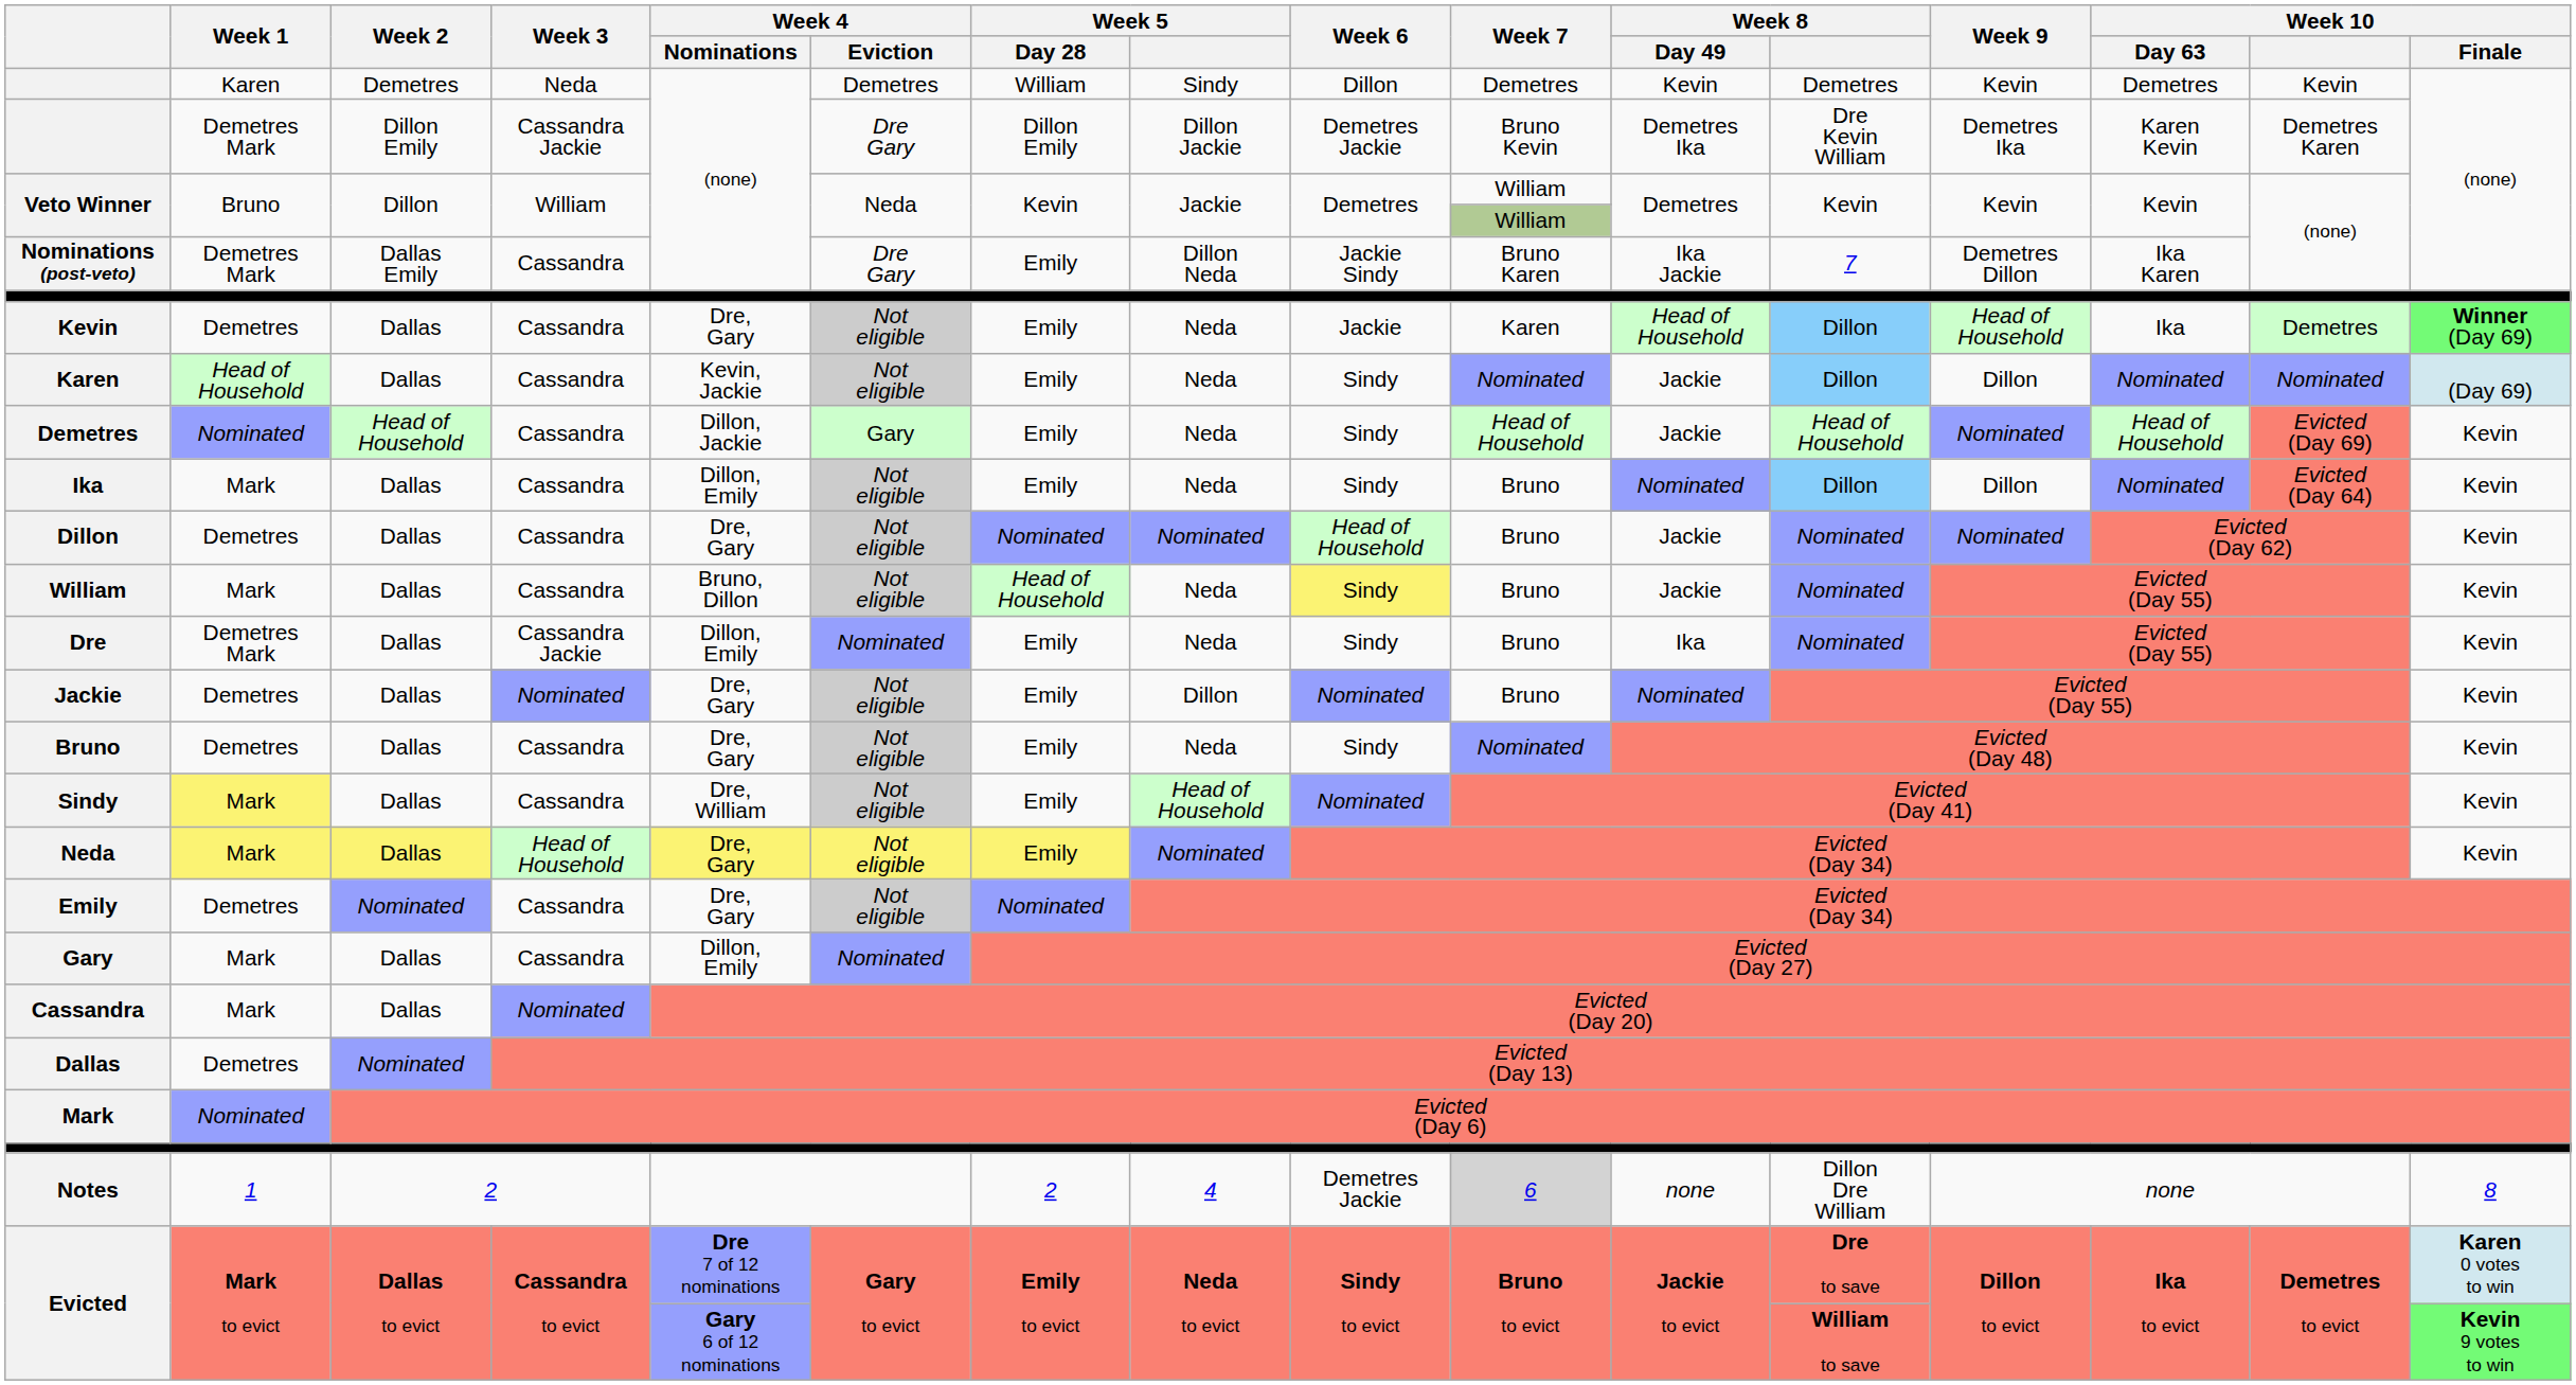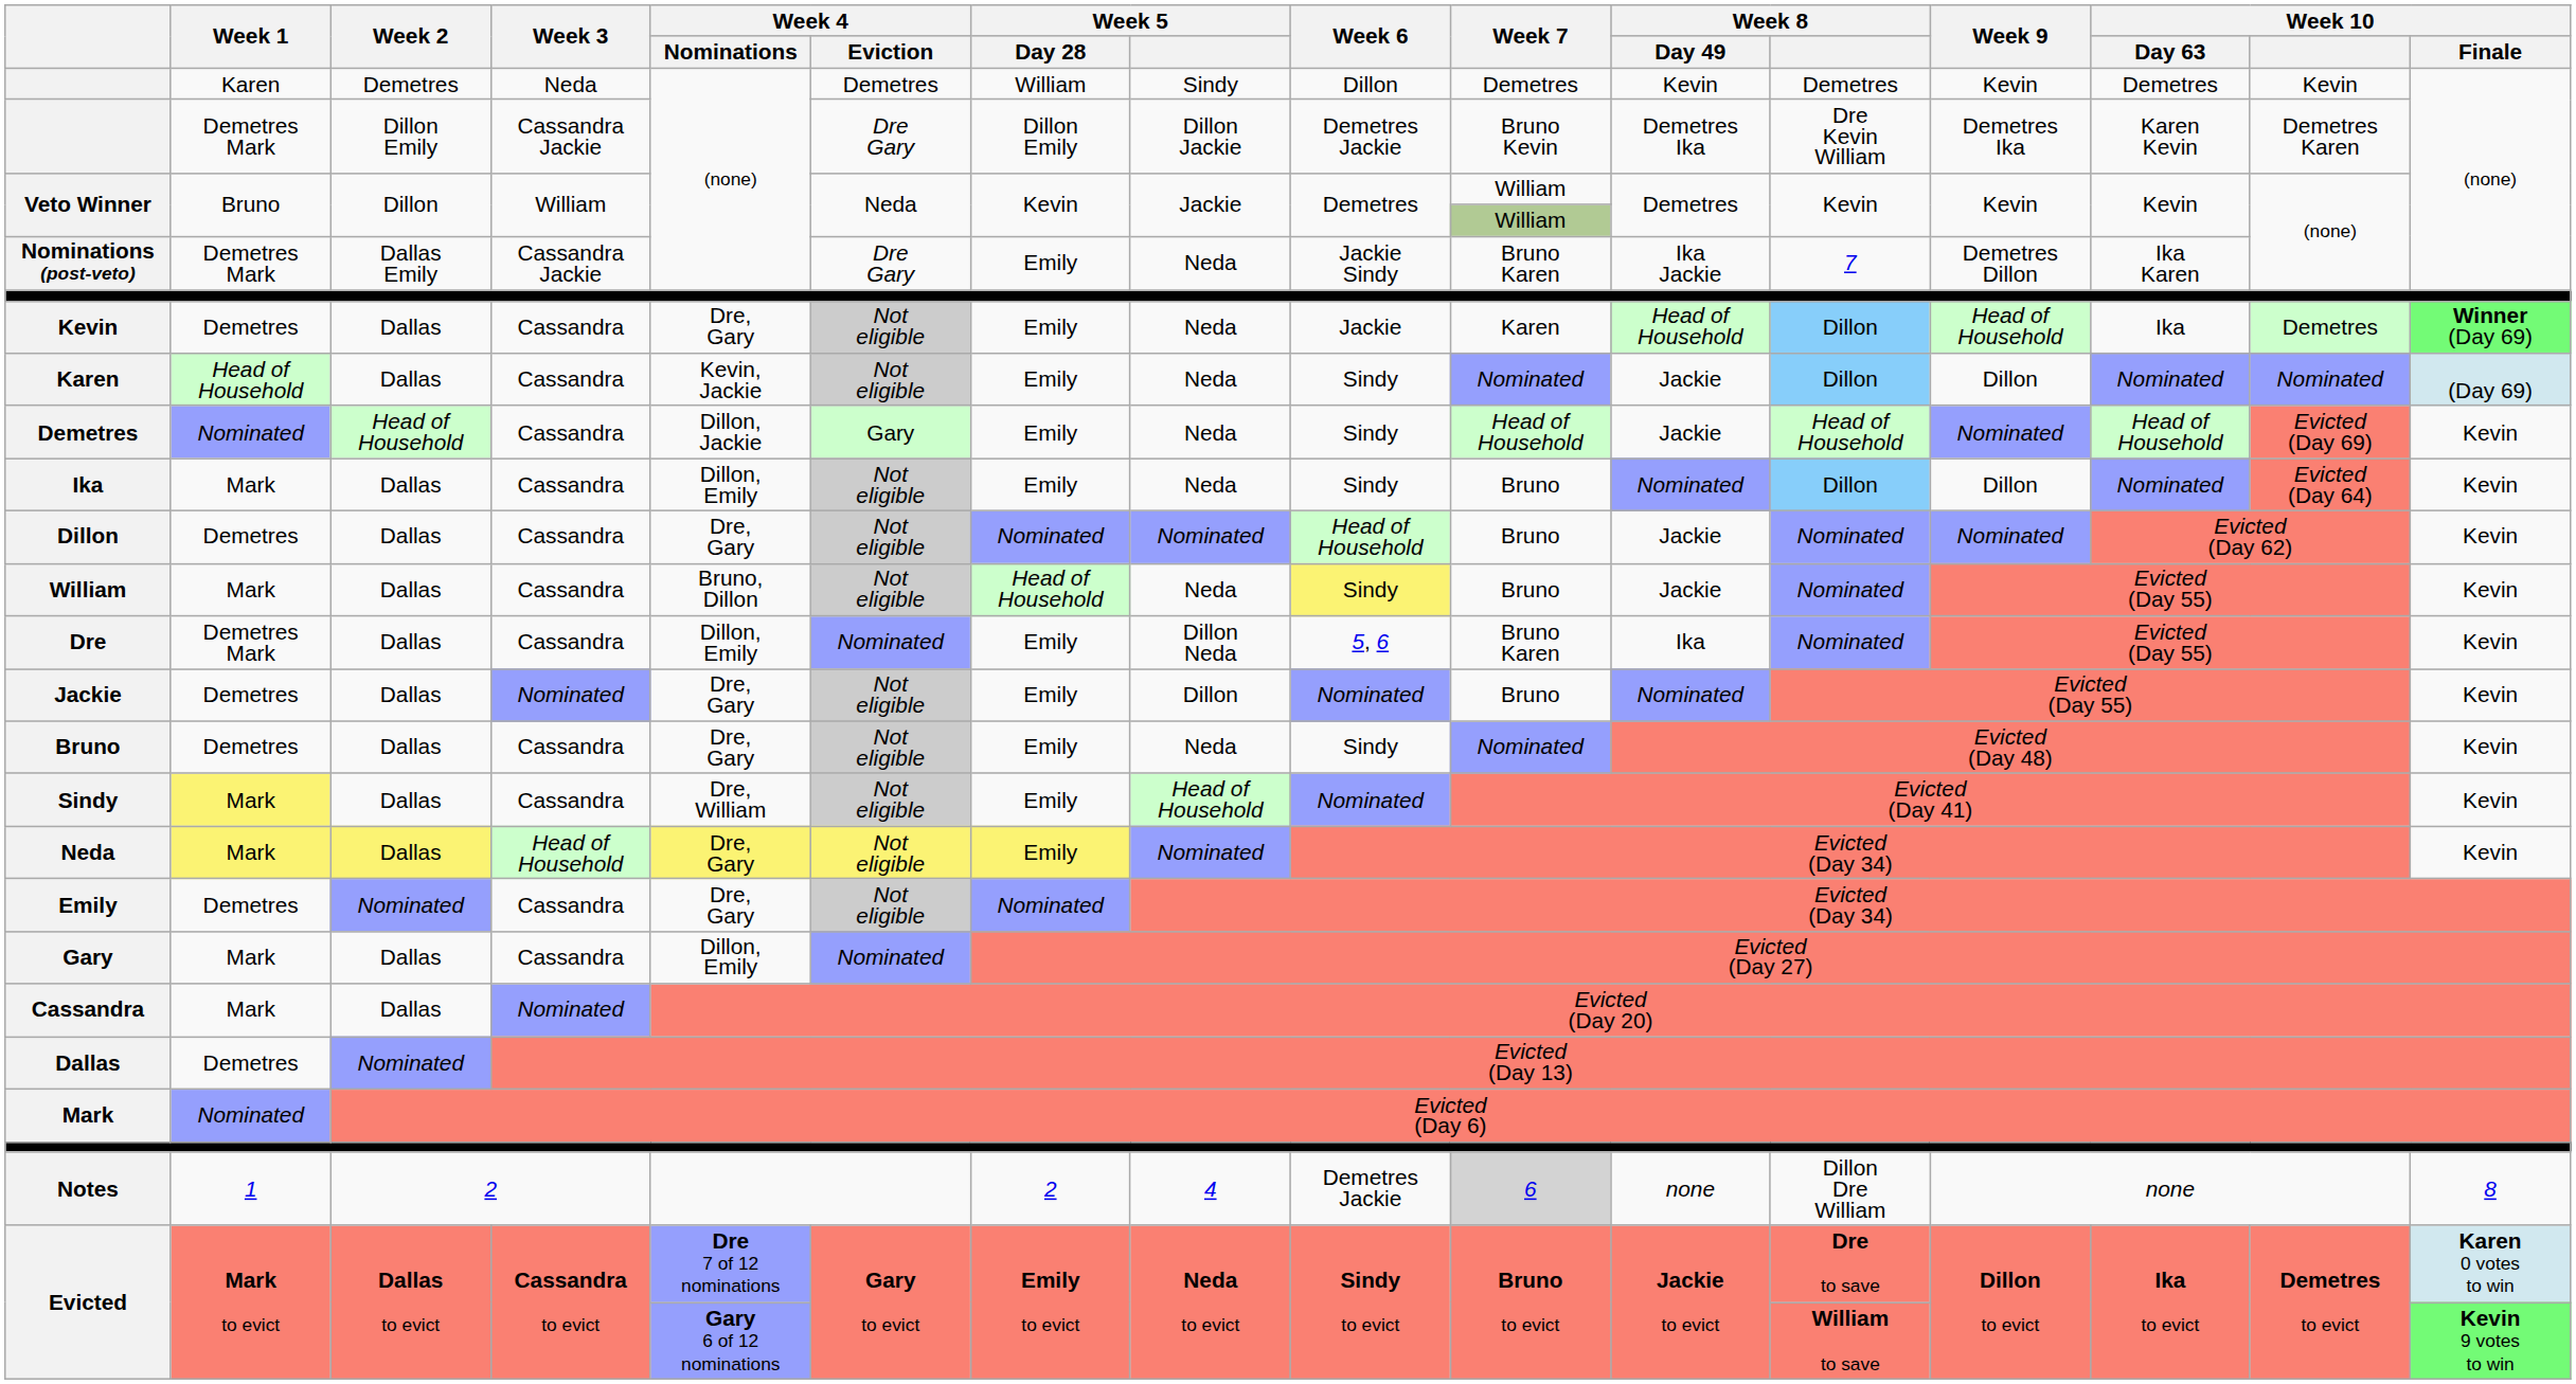 <table class="wikitable" style="width:100%; text-align:center; font-size:85%; line-height:13px;">
 <tr>
 <th rowspan="2" style="width:6.08%"></th>
 <th rowspan="2" style="width:5.87%">Week 1</th>
 <th rowspan="2" style="width:5.87%">Week 2</th>
 <th rowspan="2" style="width:5.87%">Week 3</th>
 <th colspan="2" style="width:5.87%">Week 4</th>
 <th colspan="2" style="width:5.87%">Week 5</th>
 <th rowspan="2" style="width:5.87%">Week 6</th>
 <th rowspan="2" style="width:5.87%">Week 7</th>
 <th colspan="2" style="width:5.87%">Week 8</th>
 <th rowspan="2" style="width:5.87%">Week 9</th>
 <th colspan="3" style="width:5.87%">Week 10</th>
 </tr>
 <tr>
 <th style="width:5.87%">Nominations</th>
 <th style="width:5.87%">Eviction</th>
 <th style="width:5.87%">Day 28</th>
 <th style="width:5.87%"></th>
 <th style="width:5.87%">Day 49</th>
 <th style="width:5.87%"></th>
 <th style="width:5.87%">Day 63</th>
 <th style="width:5.87%"></th>
 <th style="width:5.87%">Finale</th>
 </tr>
 <tr>
 <th></th>
 <td>Karen</td>
 <td>Demetres</td>
 <td>Neda</td>
 <td rowspan="5"><small>(none)</small></td>
 <td>Demetres</td>
 <td>William</td>
 <td>Sindy</td>
 <td>Dillon</td>
 <td>Demetres</td>
 <td>Kevin</td>
 <td>Demetres</td>
 <td>Kevin</td>
 <td>Demetres</td>
 <td>Kevin</td>
 <td rowspan="5"><small>(none)</small></td>
 </tr>
 <tr>
 <th></th>
 <td>Demetres<br>Mark</td>
 <td>Dillon<br>Emily</td>
 <td>Cassandra<br>Jackie</td>
 <td><em>Dre<br>Gary</em></td>
 <td>Dillon<br>Emily</td>
 <td>Dillon<br>Jackie</td>
 <td>Demetres<br>Jackie</td>
 <td>Bruno<br>Kevin</td>
 <td>Demetres<br>Ika</td>
 <td>Dre<br>Kevin<br>William</td>
 <td>Demetres<br>Ika</td>
 <td>Karen<br>Kevin</td>
 <td>Demetres<br>Karen</td>
 </tr>
 <tr>
 <th rowspan=2>Veto Winner</th>
 <td rowspan=2>Bruno</td>
 <td rowspan=2>Dillon</td>
 <td rowspan=2>William</td>
 <td rowspan=2>Neda</td>
 <td rowspan=2>Kevin</td>
 <td rowspan=2>Jackie</td>
 <td rowspan=2>Demetres</td>
 <td>William</td>
 <td rowspan=2>Demetres</td>
 <td rowspan=2>Kevin</td>
 <td rowspan=2>Kevin</td>
 <td rowspan=2>Kevin</td>
 <td rowspan="3"><small>(none)</small></td>
 </tr>
 <tr>
 <td style="background:#B1CA94">William</td>
 </tr>
 <tr>
 <th>Nominations<br><small><em>(post-veto)</em></small></th>
 <td>Demetres<br>Mark</td>
 <td>Dallas<br>Emily</td>
-<td>Cassandra</td>
+<td>Cassandra<br>Jackie</td>
 <td><em>Dre<br>Gary</em></td>
 <td>Emily</td>
-<td>Dillon<br>Neda</td>
+<td>Neda</td>
 <td>Jackie<br>Sindy</td>
 <td>Bruno<br>Karen</td>
 <td>Ika<br>Jackie</td>
 <td><em><a href='#'>7</a></em></td>
 <td>Demetres<br>Dillon</td>
 <td>Ika<br>Karen</td>
 </tr>
 <tr>
 <th style="background:#000" colspan="17"></th>
 </tr>
 <tr>
 <th>Kevin</th>
 <td>Demetres</td>
 <td>Dallas</td>
 <td>Cassandra</td>
 <td>Dre,<br>Gary</td>
 <td style="background:#ccc"><em>Not<br>eligible</em></td>
 <td>Emily</td>
 <td>Neda</td>
 <td>Jackie</td>
 <td>Karen</td>
 <td style="background:#cfc"><em>Head of<br>Household</em></td>
 <td style="background:#87CEFA">Dillon</td>
 <td style="background:#cfc"><em>Head of<br>Household</em></td>
 <td>Ika</td>
 <td style="background:#cfc">Demetres</td>
 <td style="background:#73fb76"><strong>Winner</strong><br>(Day 69)</td>
 </tr>
 <tr>
 <th>Karen</th>
 <td style="background:#cfc"><em>Head of<br>Household</em></td>
 <td>Dallas</td>
 <td>Cassandra</td>
 <td>Kevin,<br>Jackie</td>
 <td style="background:#ccc"><em>Not<br>eligible</em></td>
 <td>Emily</td>
 <td>Neda</td>
 <td>Sindy</td>
 <td style="background:#959ffd"><em>Nominated</em></td>
 <td>Jackie</td>
 <td style="background:#87CEFA">Dillon</td>
 <td>Dillon</td>
 <td style="background:#959ffd"><em>Nominated</em></td>
 <td style="background:#959ffd"><em>Nominated</em></td>
 <td style="background:#d1e8ef"><strong></strong><br>(Day 69)</td>
 </tr>
 <tr>
 <th>Demetres</th>
 <td style="background:#959ffd"><em>Nominated</em></td>
 <td style="background:#cfc"><em>Head of<br>Household</em></td>
 <td>Cassandra</td>
 <td>Dillon,<br>Jackie</td>
 <td style="background:#cfc">Gary</td>
 <td>Emily</td>
 <td>Neda</td>
 <td>Sindy</td>
 <td style="background:#cfc"><em>Head of<br>Household</em></td>
 <td>Jackie</td>
 <td style="background:#cfc"><em>Head of<br>Household</em></td>
 <td style="background:#959ffd"><em>Nominated</em></td>
 <td style="background:#cfc"><em>Head of<br>Household</em></td>
 <td style="background:salmon" colspan="1"><em>Evicted</em><br>(Day 69)</td>
 <td>Kevin</td>
 </tr>
 <tr>
 <th>Ika</th>
 <td>Mark</td>
 <td>Dallas</td>
 <td>Cassandra</td>
 <td>Dillon,<br>Emily</td>
 <td style="background:#ccc"><em>Not<br>eligible</em></td>
 <td>Emily</td>
 <td>Neda</td>
 <td>Sindy</td>
 <td>Bruno</td>
 <td style="background:#959ffd"><em>Nominated</em></td>
 <td style="background:#87CEFA">Dillon</td>
 <td>Dillon</td>
 <td style="background:#959ffd"><em>Nominated</em></td>
 <td style="background:salmon" colspan="1"><em>Evicted</em><br>(Day 64)</td>
 <td>Kevin</td>
 </tr>
 <tr>
 <th>Dillon</th>
 <td>Demetres</td>
 <td>Dallas</td>
 <td>Cassandra</td>
 <td>Dre,<br>Gary</td>
 <td style="background:#ccc"><em>Not<br>eligible</em></td>
 <td style="background:#959ffd"><em>Nominated</em></td>
 <td style="background:#959ffd"><em>Nominated</em></td>
 <td style="background:#cfc"><em>Head of<br>Household</em></td>
 <td>Bruno</td>
 <td>Jackie</td>
 <td style="background:#959ffd"><em>Nominated</em></td>
 <td style="background:#959ffd"><em>Nominated</em></td>
 <td style="background:salmon" colspan="2"><em>Evicted</em><br>(Day 62)</td>
 <td>Kevin</td>
 </tr>
 <tr>
 <th>William</th>
 <td>Mark</td>
 <td>Dallas</td>
 <td>Cassandra</td>
 <td>Bruno,<br>Dillon</td>
 <td style="background:#ccc"><em>Not<br>eligible</em></td>
 <td style="background:#cfc"><em>Head of<br>Household</em></td>
 <td>Neda</td>
 <td style="background:#FBF373">Sindy</td>
 <td>Bruno</td>
 <td>Jackie</td>
 <td style="background:#959ffd"><em>Nominated</em></td>
 <td style="background:salmon" colspan="3"><em>Evicted</em><br>(Day 55)</td>
 <td>Kevin</td>
 </tr>
 <tr>
 <th>Dre</th>
 <td>Demetres<br>Mark</td>
 <td>Dallas</td>
-<td>Cassandra<br>Jackie</td>
+<td>Cassandra</td>
 <td>Dillon,<br>Emily</td>
 <td style="background:#959ffd"><em>Nominated</em></td>
 <td>Emily</td>
-<td>Neda</td>
-<td>Sindy</td>
-<td>Bruno</td>
+<td>Dillon<br>Neda</td>
+<td><em><a href='#'>5</a></em>, <em><a href='#'>6</a></em></td>
+<td>Bruno<br>Karen</td>
 <td>Ika</td>
 <td style="background:#959ffd"><em>Nominated</em></td>
 <td style="background:salmon" colspan="3"><em>Evicted</em><br>(Day 55)</td>
 <td>Kevin</td>
 </tr>
 <tr>
 <th>Jackie</th>
 <td>Demetres</td>
 <td>Dallas</td>
 <td style="background:#959ffd"><em>Nominated</em></td>
 <td>Dre,<br>Gary</td>
 <td style="background:#ccc"><em>Not<br>eligible</em></td>
 <td>Emily</td>
 <td>Dillon</td>
 <td style="background:#959ffd"><em>Nominated</em></td>
 <td>Bruno</td>
 <td style ="background:#959ffd"><em>Nominated</em></td>
 <td style="background:salmon" colspan="4"><em>Evicted</em><br>(Day 55)</td>
 <td>Kevin</td>
 </tr>
 <tr>
 <th>Bruno</th>
 <td>Demetres</td>
 <td>Dallas</td>
 <td>Cassandra</td>
 <td>Dre,<br>Gary</td>
 <td style="background:#ccc"><em>Not<br>eligible</em></td>
 <td>Emily</td>
 <td>Neda</td>
 <td>Sindy</td>
 <td style="background:#959ffd"><em>Nominated</em></td>
 <td style="background:salmon" colspan="5"><em>Evicted</em><br>(Day 48)</td>
 <td>Kevin</td>
 </tr>
 <tr>
 <th>Sindy</th>
 <td style="background:#FBF373">Mark</td>
 <td>Dallas</td>
 <td>Cassandra</td>
 <td>Dre,<br>William</td>
 <td style="background:#ccc"><em>Not<br>eligible</em></td>
 <td>Emily</td>
 <td style="background:#cfc"><em>Head of<br>Household</em></td>
 <td style="background:#959ffd"><em>Nominated</em></td>
 <td style="background:salmon" colspan="6"><em>Evicted</em><br>(Day 41)</td>
 <td>Kevin</td>
 </tr>
 <tr>
 <th>Neda</th>
 <td style="background:#FBF373">Mark</td>
 <td style="background:#FBF373">Dallas</td>
 <td style="background:#cfc"><em>Head of<br>Household</em></td>
 <td style="background:#FBF373">Dre,<br>Gary</td>
 <td style="background:#FBF374"><em>Not<br>eligible</em></td>
 <td style="background:#FBF373">Emily</td>
 <td style="background:#959ffd"><em>Nominated</em></td>
 <td style="background:salmon" colspan="7"><em>Evicted</em><br>(Day 34)</td>
 <td>Kevin</td>
 </tr>
 <tr>
 <th>Emily</th>
 <td>Demetres</td>
 <td style="background:#959ffd"><em>Nominated</em></td>
 <td>Cassandra</td>
 <td>Dre,<br>Gary</td>
 <td style="background:#ccc"><em>Not<br>eligible</em></td>
 <td style="background:#959ffd"><em>Nominated</em></td>
 <td style="background:salmon" colspan="11"><em>Evicted</em><br>(Day 34)</td>
 </tr>
 <tr>
 <th>Gary</th>
 <td>Mark</td>
 <td>Dallas</td>
 <td>Cassandra</td>
 <td>Dillon,<br>Emily</td>
 <td style="background:#959ffd"><em>Nominated</em></td>
 <td style="background:salmon" colspan="12"><em>Evicted</em><br>(Day 27)</td>
 </tr>
 <tr>
 <th>Cassandra</th>
 <td>Mark</td>
 <td>Dallas</td>
 <td style="background:#959ffd"><em>Nominated</em></td>
 <td style="background:salmon" colspan="14"><em>Evicted</em><br>(Day 20)</td>
 </tr>
 <tr>
 <th>Dallas</th>
 <td>Demetres</td>
 <td style="background:#959ffd"><em>Nominated</em></td>
 <td style="background:salmon" colspan="15"><em>Evicted</em><br>(Day 13)</td>
 </tr>
 <tr>
 <th>Mark</th>
 <td style="background:#959ffd"><em>Nominated</em></td>
 <td style="background:salmon" colspan="16"><em>Evicted</em><br>(Day 6)</td>
 </tr>
 <tr>
 <th style="background:#000" colspan="17"></th>
 </tr>
 <tr>
 <th>Notes</th>
 <td><em><a href='#'>1</a></em></td>
 <td colspan="2"><em><a href='#'>2</a></em></td>
 <td colspan="2"></td>
 <td><em><a href='#'>2</a></em></td>
 <td><em><a href='#'>4</a></em></td>
 <td>Demetres<br>Jackie</td>
 <td style="background: lightgrey;"><em><a href='#'>6</a></em></td>
 <td><em>none</em></td>
 <td>Dillon<br>Dre<br>William</td>
 <td colspan="3"><em>none</em></td>
 <td><em><a href='#'>8</a></em></td>
 </tr>
 <tr>
 <th rowspan="2">Evicted</th>
 <td style="background:#FA8072" rowspan="2"><strong> Mark </strong><br><small><br>to evict</small></td>
 <td style="background:#FA8072" rowspan="2"><strong>Dallas </strong><br><small><br>to evict</small></td>
 <td style="background:#FA8072" rowspan="2"><strong> Cassandra</strong><br><small><br>to evict</small></td>
 <td bgcolor=959FFD><strong>Dre</strong><br><small>7 of 12<br>nominations</small></td>
 <td style="background:#FA8072" rowspan="2"><strong>Gary</strong> <br><small><br>to evict</small></td>
 <td style="background:#FA8072" rowspan="2"><strong> Emily </strong><br><small><br>to evict</small></td>
 <td style="background:#FA8072" rowspan="2"><strong> Neda </strong><br><small><br>to evict</small></td>
 <td style="background:#FA8072" rowspan="2"><strong> Sindy </strong><br><small><br>to evict</small></td>
 <td style="background:#FA8072" rowspan="2"><strong> Bruno </strong><br><small><br>to evict</small></td>
 <td style="background:#FA8072" rowspan="2"><strong>Jackie</strong><br><small><br>to evict</small></td>
 <td style="background:#FA8072"><strong>Dre</strong><br><small><br>to save</small></td>
 <td style="background:#FA8072" rowspan="2"><strong>Dillon</strong><br><small><br>to evict</small></td>
 <td style="background:#FA8072" rowspan="2"><strong>Ika</strong><br><small><br>to evict</small></td>
 <td style="background:#FA8072" rowspan="2"><strong>Demetres</strong><br><small><br>to evict</small></td>
 <td style="background:#D1E8EF"><strong>Karen</strong><br><small>0 votes<br>to win</small></td>
 </tr>
 <tr>
 <td bgcolor=959FFD><strong>Gary</strong><br><small>6 of 12<br>nominations</small></td>
 <td style="background:#FA8072"><strong>William</strong><br><small><br>to save</small></td>
 <td style="background:#73FB76"><strong>Kevin</strong><br><small>9 votes<br>to win</small></td>
 </tr>
 </table>
